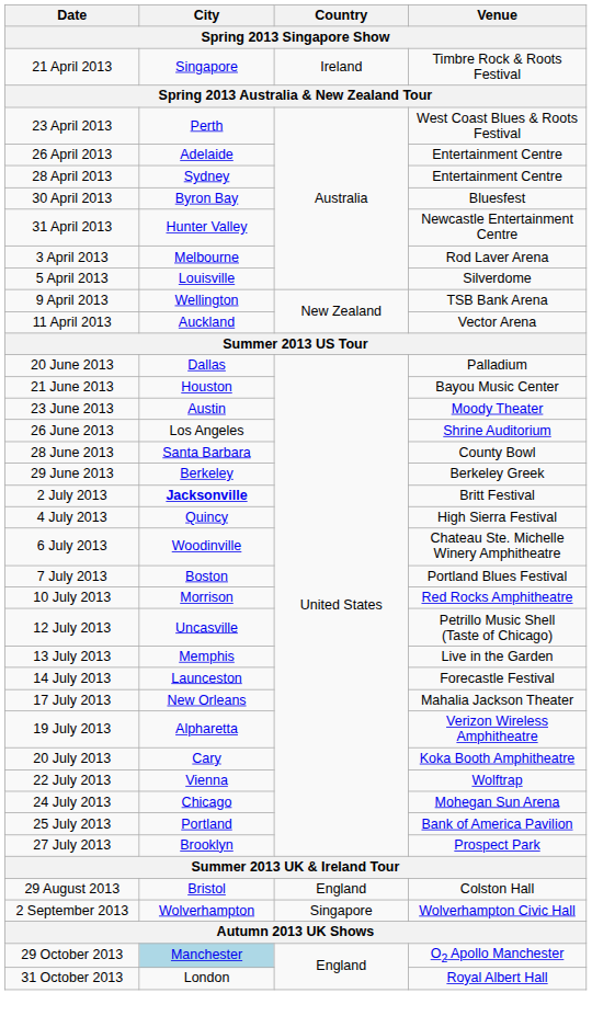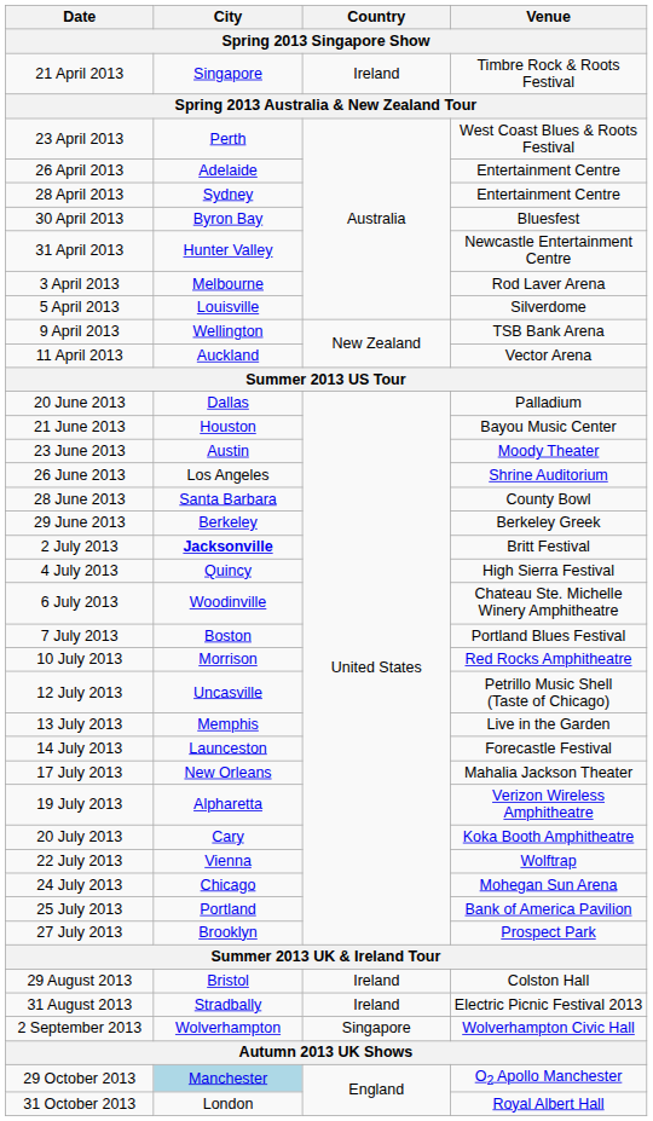 <table class="wikitable" style="text-align:center;">
 <tr>
 <th style="width:150px;">Date</th>
 <th style="width:150px;">City</th>
 <th style="width:150px;">Country</th>
 <th style="width:200px;">Venue</th>
 </tr>
 <tr>
 <th colspan="4">Spring 2013 Singapore Show</th>
 </tr>
 <tr>
 <td>21 April 2013</td>
 <td><a href='#'>Singapore</a></td>
 <td>Ireland</td>
 <td>Timbre Rock & Roots Festival</td>
 </tr>
 <tr>
 <th colspan="4">Spring 2013 Australia & New Zealand Tour</th>
 </tr>
 <tr>
 <td>23 April 2013</td>
 <td><a href='#'>Perth</a></td>
 <td rowspan="7">Australia</td>
 <td>West Coast Blues & Roots Festival</td>
 </tr>
 <tr>
 <td>26 April 2013</td>
 <td><a href='#'>Adelaide</a></td>
 <td>Entertainment Centre</td>
 </tr>
 <tr>
 <td>28 April 2013</td>
 <td><a href='#'>Sydney</a></td>
 <td>Entertainment Centre</td>
 </tr>
 <tr>
 <td>30 April 2013</td>
 <td><a href='#'>Byron Bay</a></td>
 <td>Bluesfest</td>
 </tr>
 <tr>
 <td>31 April 2013</td>
 <td><a href='#'>Hunter Valley</a></td>
 <td>Newcastle Entertainment Centre</td>
 </tr>
 <tr>
 <td>3 April 2013</td>
 <td><a href='#'>Melbourne</a></td>
 <td>Rod Laver Arena</td>
 </tr>
 <tr>
 <td>5 April 2013</td>
 <td><a href='#'>Louisville</a></td>
 <td>Silverdome</td>
 </tr>
 <tr>
 <td>9 April 2013</td>
 <td><a href='#'>Wellington</a></td>
 <td rowspan="2">New Zealand</td>
 <td>TSB Bank Arena</td>
 </tr>
 <tr>
 <td>11 April 2013</td>
 <td><a href='#'>Auckland</a></td>
 <td>Vector Arena</td>
 </tr>
 <tr>
 <th colspan="4">Summer 2013 US Tour</th>
 </tr>
 <tr>
 <td>20 June 2013</td>
 <td><a href='#'>Dallas</a></td>
 <td rowspan="21">United States</td>
 <td>Palladium</td>
 </tr>
 <tr>
 <td>21 June 2013</td>
 <td><a href='#'>Houston</a></td>
 <td>Bayou Music Center</td>
 </tr>
 <tr>
 <td>23 June 2013</td>
 <td><a href='#'>Austin</a></td>
 <td><a href='#'>Moody Theater</a></td>
 </tr>
 <tr>
 <td>26 June 2013</td>
 <td>Los Angeles</td>
 <td><a href='#'>Shrine Auditorium</a></td>
 </tr>
 <tr>
 <td>28 June 2013</td>
 <td><a href='#'>Santa Barbara</a></td>
 <td>County Bowl</td>
 </tr>
 <tr>
 <td>29 June 2013</td>
 <td><a href='#'>Berkeley</a></td>
 <td>Berkeley Greek</td>
 </tr>
 <tr>
 <td>2 July 2013</td>
 <td><strong><a href='#'>Jacksonville</a></strong></td>
 <td>Britt Festival</td>
 </tr>
 <tr>
 <td>4 July 2013</td>
 <td><a href='#'>Quincy</a></td>
 <td>High Sierra Festival</td>
 </tr>
 <tr>
 <td>6 July 2013</td>
 <td><a href='#'>Woodinville</a></td>
 <td>Chateau Ste. Michelle Winery Amphitheatre</td>
 </tr>
 <tr>
 <td>7 July 2013</td>
 <td><a href='#'>Boston</a></td>
 <td>Portland Blues Festival</td>
 </tr>
 <tr>
 <td>10 July 2013</td>
 <td><a href='#'>Morrison</a></td>
 <td><a href='#'>Red Rocks Amphitheatre</a></td>
 </tr>
 <tr>
 <td>12 July 2013</td>
 <td><a href='#'>Uncasville</a></td>
 <td>Petrillo Music Shell<br>(Taste of Chicago)</td>
 </tr>
 <tr>
 <td>13 July 2013</td>
 <td><a href='#'>Memphis</a></td>
 <td>Live in the Garden</td>
 </tr>
 <tr>
 <td>14 July 2013</td>
 <td><a href='#'>Launceston</a></td>
 <td>Forecastle Festival</td>
 </tr>
 <tr>
 <td>17 July 2013</td>
 <td><a href='#'>New Orleans</a></td>
 <td>Mahalia Jackson Theater</td>
 </tr>
 <tr>
 <td>19 July 2013</td>
 <td><a href='#'>Alpharetta</a></td>
 <td><a href='#'>Verizon Wireless Amphitheatre</a></td>
 </tr>
 <tr>
 <td>20 July 2013</td>
 <td><a href='#'>Cary</a></td>
 <td><a href='#'>Koka Booth Amphitheatre</a></td>
 </tr>
 <tr>
 <td>22 July 2013</td>
 <td><a href='#'>Vienna</a></td>
 <td><a href='#'>Wolftrap</a></td>
 </tr>
 <tr>
 <td>24 July 2013</td>
 <td><a href='#'>Chicago</a></td>
 <td><a href='#'>Mohegan Sun Arena</a></td>
 </tr>
 <tr>
 <td>25 July 2013</td>
 <td><a href='#'>Portland</a></td>
 <td><a href='#'>Bank of America Pavilion</a></td>
 </tr>
 <tr>
 <td>27 July 2013</td>
 <td><a href='#'>Brooklyn</a></td>
 <td><a href='#'>Prospect Park</a></td>
 </tr>
 <tr>
 <th colspan="4">Summer 2013 UK & Ireland Tour</th>
 </tr>
 <tr>
 <td>29 August 2013</td>
 <td><a href='#'>Bristol</a></td>
-<td>England</td>
+<td>Ireland</td>
 <td>Colston Hall</td>
+</tr>
+<tr>
+<td>31 August 2013</td>
+<td><a href='#'>Stradbally</a></td>
+<td>Ireland</td>
+<td>Electric Picnic Festival 2013</td>
 </tr>
 <tr>
 <td>2 September 2013</td>
 <td><a href='#'>Wolverhampton</a></td>
 <td>Singapore</td>
 <td><a href='#'>Wolverhampton Civic Hall</a></td>
 </tr>
 <tr>
 <th colspan="4">Autumn 2013 UK Shows</th>
 </tr>
 <tr>
 <td>29 October 2013</td>
 <td style="background: lightblue;"><a href='#'>Manchester</a></td>
 <td rowspan="2">England</td>
 <td><a href='#'>O<sub>2</sub> Apollo Manchester</a></td>
 </tr>
 <tr>
 <td>31 October 2013</td>
 <td>London</td>
 <td><a href='#'>Royal Albert Hall</a></td>
 </tr>
 </table>
